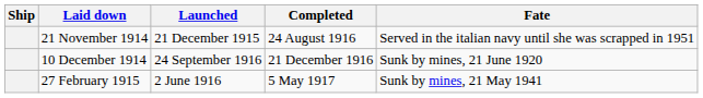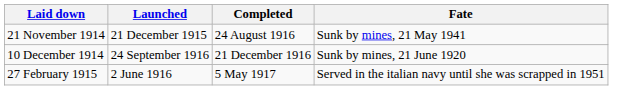 <table class="wikitable plainrowheaders">
 <tr>
-<th scope="col">Ship</th>
 <th scope="col"><a href='#'>Laid down</a></th>
 <th scope="col"><a href='#'>Launched</a></th>
 <th scope="col">Completed</th>
 <th scope="col">Fate</th>
 </tr>
 <tr>
-<th scope="row"></th>
 <td>21 November 1914</td>
 <td>21 December 1915</td>
 <td>24 August 1916</td>
-<td>Served in the italian navy until she was scrapped in 1951</td>
+<td>Sunk by <a href='#'>mines</a>, 21 May 1941</td>
 </tr>
 <tr>
-<th scope="row"></th>
 <td>10 December 1914</td>
 <td>24 September 1916</td>
 <td>21 December 1916</td>
 <td>Sunk by mines, 21 June 1920</td>
 </tr>
 <tr>
-<th scope="row"></th>
 <td>27 February 1915</td>
 <td>2 June 1916</td>
 <td>5 May 1917</td>
-<td>Sunk by <a href='#'>mines</a>, 21 May 1941</td>
+<td>Served in the italian navy until she was scrapped in 1951</td>
 </tr>
 </table>
